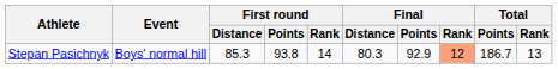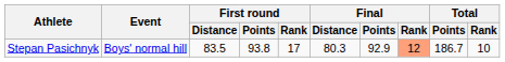 <table class="wikitable" style="font-size:90%">
 <tr>
 <th rowspan=2>Athlete</th>
 <th rowspan=2>Event</th>
 <th colspan=3>First round</th>
 <th colspan=3>Final</th>
 <th colspan=2>Total</th>
 </tr>
 <tr style="font-size:95%">
 <th>Distance</th>
 <th>Points</th>
 <th>Rank</th>
 <th>Distance</th>
 <th>Points</th>
 <th>Rank</th>
 <th>Points</th>
 <th>Rank</th>
 </tr>
 <tr align=center>
 <td align=left><a href='#'>Stepan Pasichnyk</a></td>
 <td align=left><a href='#'>Boys' normal hill</a></td>
-<td>85.3</td>
+<td>83.5</td>
 <td>93.8</td>
-<td>14</td>
+<td>17</td>
 <td>80.3</td>
 <td>92.9</td>
 <td style="background: lightsalmon;">12</td>
 <td>186.7</td>
-<td>13</td>
+<td>10</td>
 </tr>
 </table>
